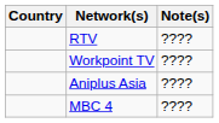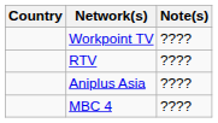 <table class="wikitable">
 <tr>
 <th>Country</th>
 <th>Network(s)</th>
 <th>Note(s)</th>
 </tr>
 <tr>
 <td></td>
-<td><a href='#'>RTV</a></td>
+<td><a href='#'>Workpoint TV</a></td>
 <td>????</td>
 </tr>
 <tr>
 <td></td>
-<td><a href='#'>Workpoint TV</a></td>
+<td><a href='#'>RTV</a></td>
 <td>????</td>
 </tr>
 <tr>
 <td></td>
 <td><a href='#'>Aniplus Asia</a></td>
 <td>????</td>
 </tr>
 <tr>
 <td></td>
 <td><a href='#'>MBC 4</a></td>
 <td>????</td>
 </tr>
 </table>
